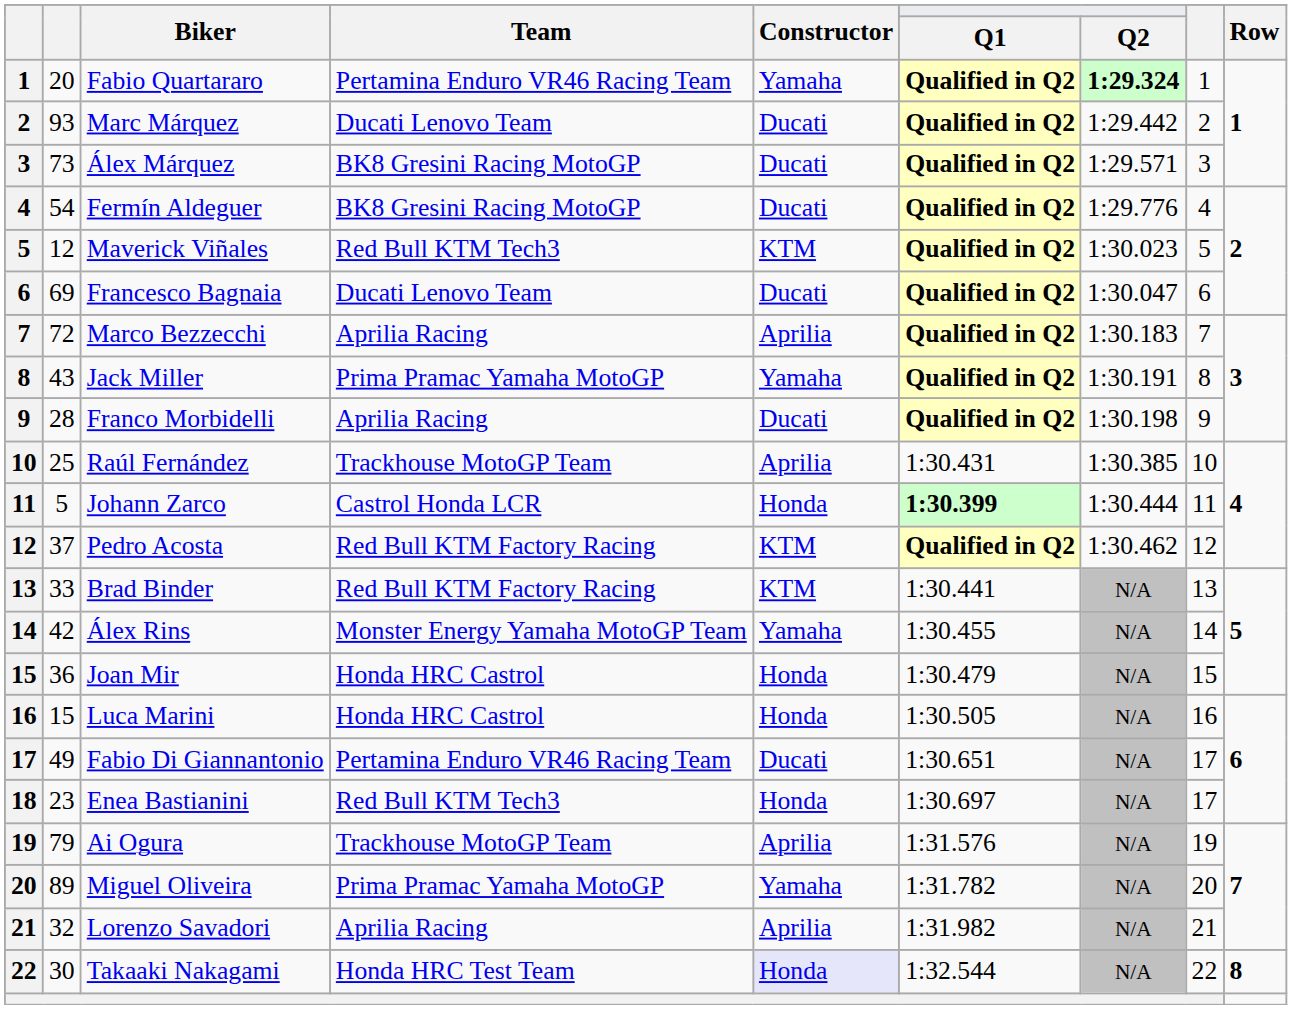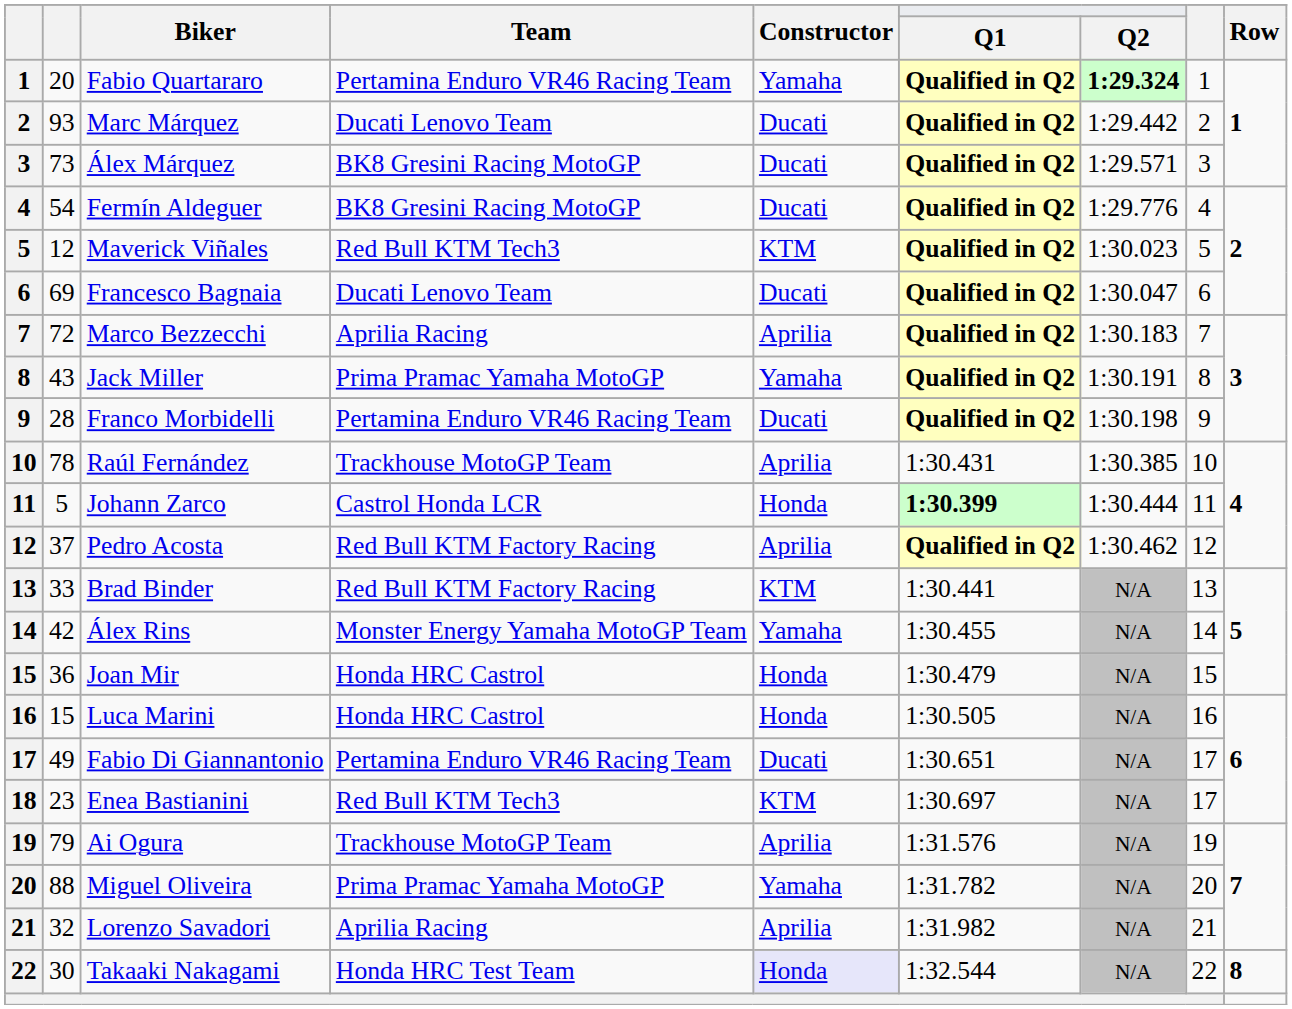 <table class="wikitable sortable" style="font-size: 85%;">
 <tr>
 <th rowspan="2"></th>
 <th rowspan="2"></th>
 <th rowspan="2">Biker</th>
 <th rowspan="2">Team</th>
 <th rowspan="2">Constructor</th>
 <th colspan="2" style="background:#eaecf0; text-align:center;"></th>
 <th rowspan="2"></th>
 <th rowspan="2">Row</th>
 </tr>
 <tr>
 <th scope="col">Q1</th>
 <th scope="col">Q2</th>
 </tr>
 <tr>
 <th scope="row">1</th>
 <td align="center">20</td>
 <td> <a href='#'>Fabio Quartararo</a></td>
 <td><a href='#'>Pertamina Enduro VR46 Racing Team</a></td>
 <td><a href='#'>Yamaha</a></td>
 <td style="background:#ffffbf;"><strong>Qualified in Q2</strong></td>
 <td style="background:#ccffcc;"><strong>1:29.324</strong></td>
 <td align="center">1</td>
 <td rowspan="3"><strong>1</strong></td>
 </tr>
 <tr>
 <th scope="row">2</th>
 <td align="center">93</td>
 <td> <a href='#'>Marc Márquez</a></td>
 <td><a href='#'>Ducati Lenovo Team</a></td>
 <td><a href='#'>Ducati</a></td>
 <td style="background:#ffffbf;"><strong>Qualified in Q2</strong></td>
 <td>1:29.442</td>
 <td align="center">2</td>
 </tr>
 <tr>
 <th scope="row">3</th>
 <td align="center">73</td>
 <td> <a href='#'>Álex Márquez</a></td>
 <td><a href='#'>BK8 Gresini Racing MotoGP</a></td>
 <td><a href='#'>Ducati</a></td>
 <td style="background:#ffffbf;"><strong>Qualified in Q2</strong></td>
 <td>1:29.571</td>
 <td align="center">3</td>
 </tr>
 <tr>
 <th scope="row">4</th>
 <td align="center">54</td>
 <td> <a href='#'>Fermín Aldeguer</a></td>
 <td><a href='#'>BK8 Gresini Racing MotoGP</a></td>
 <td><a href='#'>Ducati</a></td>
 <td style="background:#ffffbf;"><strong>Qualified in Q2</strong></td>
 <td>1:29.776</td>
 <td align="center">4</td>
 <td rowspan="3"><strong>2</strong></td>
 </tr>
 <tr>
 <th scope="row">5</th>
 <td align="center">12</td>
 <td> <a href='#'>Maverick Viñales</a></td>
 <td><a href='#'>Red Bull KTM Tech3</a></td>
 <td><a href='#'>KTM</a></td>
 <td style="background:#ffffbf;"><strong>Qualified in Q2</strong></td>
 <td>1:30.023</td>
 <td align="center">5</td>
 </tr>
 <tr>
 <th scope="row">6</th>
 <td align="center">69</td>
 <td> <a href='#'>Francesco Bagnaia</a></td>
 <td><a href='#'>Ducati Lenovo Team</a></td>
 <td><a href='#'>Ducati</a></td>
 <td style="background:#ffffbf;"><strong>Qualified in Q2</strong></td>
 <td>1:30.047</td>
 <td align="center">6</td>
 </tr>
 <tr>
 <th scope="row">7</th>
 <td align="center">72</td>
 <td> <a href='#'>Marco Bezzecchi</a></td>
 <td><a href='#'>Aprilia Racing</a></td>
 <td><a href='#'>Aprilia</a></td>
 <td style="background:#ffffbf;"><strong>Qualified in Q2</strong></td>
 <td>1:30.183</td>
 <td align="center">7</td>
 <td rowspan="3"><strong>3</strong></td>
 </tr>
 <tr>
 <th scope="row">8</th>
 <td align="center">43</td>
 <td> <a href='#'>Jack Miller</a></td>
 <td><a href='#'>Prima Pramac Yamaha MotoGP</a></td>
 <td><a href='#'>Yamaha</a></td>
 <td style="background:#ffffbf;"><strong>Qualified in Q2</strong></td>
 <td>1:30.191</td>
 <td align="center">8</td>
 </tr>
 <tr>
 <th scope="row">9</th>
 <td align="center">28</td>
 <td> <a href='#'>Franco Morbidelli</a></td>
-<td><a href='#'>Aprilia Racing</a></td>
+<td><a href='#'>Pertamina Enduro VR46 Racing Team</a></td>
 <td><a href='#'>Ducati</a></td>
 <td style="background:#ffffbf;"><strong>Qualified in Q2</strong></td>
 <td>1:30.198</td>
 <td align="center">9</td>
 </tr>
 <tr>
 <th scope="row">10</th>
-<td align="center">25</td>
+<td align="center">78</td>
 <td> <a href='#'>Raúl Fernández</a></td>
 <td><a href='#'>Trackhouse MotoGP Team</a></td>
 <td><a href='#'>Aprilia</a></td>
 <td>1:30.431</td>
 <td>1:30.385</td>
 <td align="center">10</td>
 <td rowspan="3"><strong>4</strong></td>
 </tr>
 <tr>
 <th scope="row">11</th>
 <td align="center">5</td>
 <td> <a href='#'>Johann Zarco</a></td>
 <td><a href='#'>Castrol Honda LCR</a></td>
 <td><a href='#'>Honda</a></td>
 <td style="background:#ccffcc;"><strong>1:30.399</strong></td>
 <td>1:30.444</td>
 <td align="center">11</td>
 </tr>
 <tr>
 <th scope="row">12</th>
 <td align="center">37</td>
 <td> <a href='#'>Pedro Acosta</a></td>
 <td><a href='#'>Red Bull KTM Factory Racing</a></td>
-<td><a href='#'>KTM</a></td>
+<td><a href='#'>Aprilia</a></td>
 <td style="background:#ffffbf;"><strong>Qualified in Q2</strong></td>
 <td>1:30.462</td>
 <td align="center">12</td>
 </tr>
 <tr>
 <th scope="row">13</th>
 <td align="center">33</td>
 <td> <a href='#'>Brad Binder</a></td>
 <td><a href='#'>Red Bull KTM Factory Racing</a></td>
 <td><a href='#'>KTM</a></td>
 <td>1:30.441</td>
 <td style="background: silver" align="center" data-sort-value="22"><small>N/A</small></td>
 <td align="center">13</td>
 <td rowspan="3"><strong>5</strong></td>
 </tr>
 <tr>
 <th scope="row">14</th>
 <td align="center">42</td>
 <td> <a href='#'>Álex Rins</a></td>
 <td><a href='#'>Monster Energy Yamaha MotoGP Team</a></td>
 <td><a href='#'>Yamaha</a></td>
 <td>1:30.455</td>
 <td style="background: silver" align="center" data-sort-value="22"><small>N/A</small></td>
 <td align="center">14</td>
 </tr>
 <tr>
 <th scope="row">15</th>
 <td align="center">36</td>
 <td> <a href='#'>Joan Mir</a></td>
 <td><a href='#'>Honda HRC Castrol</a></td>
 <td><a href='#'>Honda</a></td>
 <td>1:30.479</td>
 <td style="background: silver" align="center" data-sort-value="22"><small>N/A</small></td>
 <td align="center">15</td>
 </tr>
 <tr>
 <th scope="row">16</th>
 <td align="center">15</td>
 <td> <a href='#'>Luca Marini</a></td>
 <td><a href='#'>Honda HRC Castrol</a></td>
 <td><a href='#'>Honda</a></td>
 <td>1:30.505</td>
 <td style="background: silver" align="center" data-sort-value="22"><small>N/A</small></td>
 <td align="center">16</td>
 <td rowspan="3"><strong>6</strong></td>
 </tr>
 <tr>
 <th scope="row">17</th>
 <td align="center">49</td>
 <td> <a href='#'>Fabio Di Giannantonio</a></td>
 <td><a href='#'>Pertamina Enduro VR46 Racing Team</a></td>
 <td><a href='#'>Ducati</a></td>
 <td>1:30.651</td>
 <td style="background: silver" align="center" data-sort-value="22"><small>N/A</small></td>
 <td align="center">17</td>
 </tr>
 <tr>
 <th scope="row">18</th>
 <td align="center">23</td>
 <td> <a href='#'>Enea Bastianini</a></td>
 <td><a href='#'>Red Bull KTM Tech3</a></td>
-<td><a href='#'>Honda</a></td>
+<td><a href='#'>KTM</a></td>
 <td>1:30.697</td>
 <td style="background: silver" align="center" data-sort-value="22"><small>N/A</small></td>
 <td align="center">17</td>
 </tr>
 <tr>
 <th scope="row">19</th>
 <td align="center">79</td>
 <td> <a href='#'>Ai Ogura</a></td>
 <td><a href='#'>Trackhouse MotoGP Team</a></td>
 <td><a href='#'>Aprilia</a></td>
 <td>1:31.576</td>
 <td style="background: silver" align="center" data-sort-value="22"><small>N/A</small></td>
 <td align="center">19</td>
 <td rowspan="3"><strong>7</strong></td>
 </tr>
 <tr>
 <th scope="row">20</th>
-<td align="center">89</td>
+<td align="center">88</td>
 <td> <a href='#'>Miguel Oliveira</a></td>
 <td><a href='#'>Prima Pramac Yamaha MotoGP</a></td>
 <td><a href='#'>Yamaha</a></td>
 <td>1:31.782</td>
 <td style="background: silver" align="center" data-sort-value="22"><small>N/A</small></td>
 <td align="center">20</td>
 </tr>
 <tr>
 <th scope="row">21</th>
 <td align="center">32</td>
 <td> <a href='#'>Lorenzo Savadori</a></td>
 <td><a href='#'>Aprilia Racing</a></td>
 <td><a href='#'>Aprilia</a></td>
 <td>1:31.982</td>
 <td style="background: silver" align="center" data-sort-value="22"><small>N/A</small></td>
 <td align="center">21</td>
 </tr>
 <tr>
 <th scope="row">22</th>
 <td align="center">30</td>
 <td> <a href='#'>Takaaki Nakagami</a></td>
 <td><a href='#'>Honda HRC Test Team</a></td>
 <td style="background: lavender;"><a href='#'>Honda</a></td>
 <td>1:32.544</td>
 <td style="background: silver" align="center" data-sort-value="22"><small>N/A</small></td>
 <td align="center">22</td>
 <td rowspan="1"><strong>8</strong></td>
 </tr>
 <tr>
 <th colspan="8"></th>
 </tr>
 </table>
